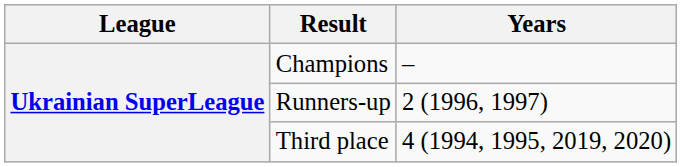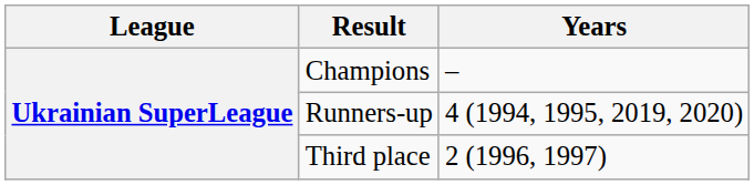 <table class="wikitable">
 <tr>
 <th>League</th>
 <th>Result</th>
 <th>Years</th>
 </tr>
 <tr>
 <th rowspan=3><a href='#'>Ukrainian SuperLeague</a></th>
 <td> Champions</td>
 <td>–</td>
 </tr>
 <tr>
 <td> Runners-up</td>
-<td>2 (1996, 1997)</td>
+<td>4 (1994, 1995, 2019, 2020)</td>
 </tr>
 <tr>
 <td> Third place</td>
-<td>4 (1994, 1995, 2019, 2020)</td>
+<td>2 (1996, 1997)</td>
 </tr>
 </table>
